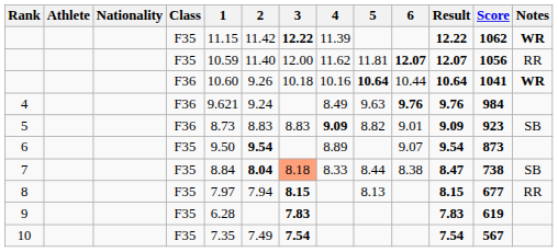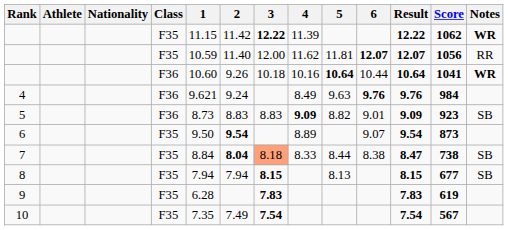 <table class="wikitable sortable" style="text-align:center">
 <tr>
 <th>Rank</th>
 <th>Athlete</th>
 <th>Nationality</th>
 <th>Class</th>
 <th width="25">1</th>
 <th width="25">2</th>
 <th width="25">3</th>
 <th width="25">4</th>
 <th width="25">5</th>
 <th width="25">6</th>
 <th>Result</th>
 <th><a href='#'>Score</a></th>
 <th>Notes</th>
 </tr>
 <tr>
 <td></td>
 <td align=left></td>
 <td align="left"></td>
 <td>F35</td>
 <td>11.15</td>
 <td>11.42</td>
 <td><strong>12.22</strong></td>
 <td>11.39</td>
 <td></td>
 <td></td>
 <td><strong>12.22</strong></td>
 <td><strong>1062</strong></td>
 <td><strong>WR</strong></td>
 </tr>
 <tr>
 <td></td>
 <td align=left></td>
 <td align="left"></td>
 <td>F35</td>
 <td>10.59</td>
 <td>11.40</td>
 <td>12.00</td>
 <td>11.62</td>
 <td>11.81</td>
 <td><strong>12.07</strong></td>
 <td><strong>12.07</strong></td>
 <td><strong>1056</strong></td>
 <td>RR</td>
 </tr>
 <tr>
 <td></td>
 <td align=left></td>
 <td align="left"></td>
 <td>F36</td>
 <td>10.60</td>
 <td>9.26</td>
 <td>10.18</td>
 <td>10.16</td>
 <td><strong>10.64</strong></td>
 <td>10.44</td>
 <td><strong>10.64</strong></td>
 <td><strong>1041</strong></td>
 <td><strong>WR</strong></td>
 </tr>
 <tr>
 <td>4</td>
 <td align=left></td>
 <td align="left"></td>
 <td>F36</td>
 <td>9.621</td>
 <td>9.24</td>
 <td></td>
 <td>8.49</td>
 <td>9.63</td>
 <td><strong>9.76</strong></td>
 <td><strong>9.76</strong></td>
 <td><strong>984</strong></td>
 <td></td>
 </tr>
 <tr>
 <td>5</td>
 <td align=left></td>
 <td align="left"></td>
 <td>F36</td>
 <td>8.73</td>
 <td>8.83</td>
 <td>8.83</td>
 <td><strong>9.09</strong></td>
 <td>8.82</td>
 <td>9.01</td>
 <td><strong>9.09</strong></td>
 <td><strong>923</strong></td>
 <td>SB</td>
 </tr>
 <tr>
 <td>6</td>
 <td align=left></td>
 <td align="left"></td>
 <td>F35</td>
 <td>9.50</td>
 <td><strong>9.54</strong></td>
 <td></td>
 <td>8.89</td>
 <td></td>
 <td>9.07</td>
 <td><strong>9.54</strong></td>
 <td><strong>873</strong></td>
 <td></td>
 </tr>
 <tr>
 <td>7</td>
 <td align=left></td>
 <td align="left"></td>
 <td>F35</td>
 <td>8.84</td>
 <td><strong>8.04</strong></td>
 <td style="background: lightsalmon;">8.18</td>
 <td>8.33</td>
 <td>8.44</td>
 <td>8.38</td>
 <td><strong>8.47</strong></td>
 <td><strong>738</strong></td>
 <td>SB</td>
 </tr>
 <tr>
 <td>8</td>
 <td align=left></td>
 <td align="left"></td>
 <td>F35</td>
-<td>7.97</td>
+<td>7.94</td>
 <td>7.94</td>
 <td><strong>8.15</strong></td>
 <td></td>
 <td>8.13</td>
 <td></td>
 <td><strong>8.15</strong></td>
 <td><strong>677</strong></td>
-<td>RR</td>
+<td>SB</td>
 </tr>
 <tr>
 <td>9</td>
 <td align=left></td>
 <td align="left"></td>
 <td>F35</td>
 <td>6.28</td>
 <td></td>
 <td><strong>7.83</strong></td>
 <td></td>
 <td></td>
 <td></td>
 <td><strong>7.83</strong></td>
 <td><strong>619</strong></td>
 <td></td>
 </tr>
 <tr>
 <td>10</td>
 <td align=left></td>
 <td align="left"></td>
 <td>F35</td>
 <td>7.35</td>
 <td>7.49</td>
 <td><strong>7.54</strong></td>
 <td></td>
 <td></td>
 <td></td>
 <td><strong>7.54</strong></td>
 <td><strong>567</strong></td>
 <td></td>
 </tr>
 </table>
